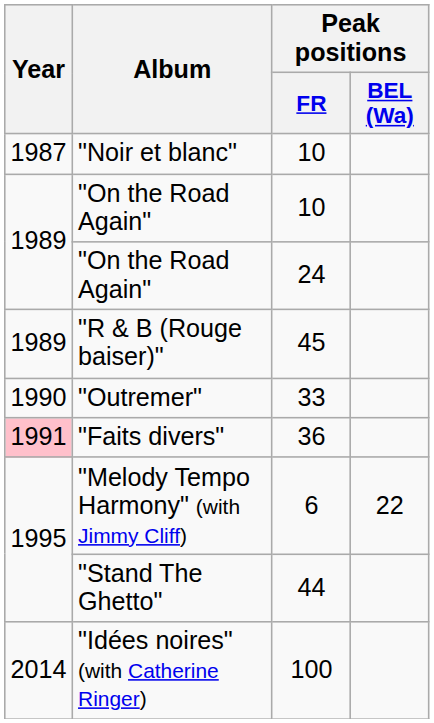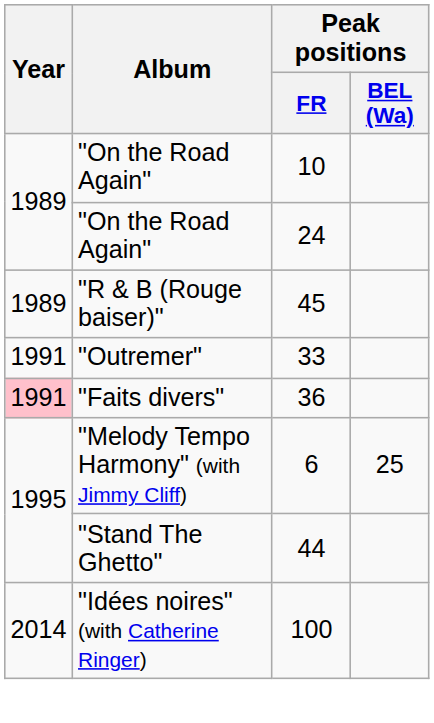 <table class="wikitable">
 <tr>
 <th rowspan="2" style="text-align:center; width:10px;">Year</th>
 <th rowspan="2" style="text-align:center; width:120px;">Album</th>
 <th colspan="2" style="text-align:center; width:30px;">Peak positions</th>
 </tr>
 <tr>
 <th scope="col" style="width:3em;font-size:90%;"><a href='#'>FR</a><br></th>
 <th scope="col" style="width:3em;font-size:90%;"><a href='#'>BEL <br>(Wa)</a><br></th>
-</tr>
-<tr>
-<td style="text-align:center;">1987</td>
-<td>"Noir et blanc"</td>
-<td style="text-align:center;">10</td>
-<td style="text-align:center;"></td>
 </tr>
 <tr>
 <td style="text-align:center;" rowspan="2">1989</td>
 <td>"On the Road Again"</td>
 <td style="text-align:center;">10</td>
 <td style="text-align:center;"></td>
 </tr>
 <tr>
 <td>"On the Road Again"</td>
 <td style="text-align:center;">24</td>
 <td style="text-align:center;"></td>
 </tr>
 <tr>
 <td style="text-align:center;">1989</td>
 <td>"R & B (Rouge baiser)"</td>
 <td style="text-align:center;">45</td>
 <td style="text-align:center;"></td>
 </tr>
 <tr>
-<td style="text-align:center;">1990</td>
+<td style="text-align:center;">1991</td>
 <td>"Outremer"</td>
 <td style="text-align:center;">33</td>
 <td style="text-align:center;"></td>
 </tr>
 <tr>
 <td style="background: pink; text-align:center;">1991</td>
 <td>"Faits divers"</td>
 <td style="text-align:center;">36</td>
 <td style="text-align:center;"></td>
 </tr>
 <tr>
 <td style="text-align:center;" rowspan="2">1995</td>
 <td>"Melody Tempo Harmony" <small>(with <a href='#'>Jimmy Cliff</a>)</small></td>
 <td style="text-align:center;">6</td>
-<td style="text-align:center;">22</td>
+<td style="text-align:center;">25</td>
 </tr>
 <tr>
 <td>"Stand The Ghetto"</td>
 <td style="text-align:center;">44</td>
 <td style="text-align:center;"></td>
 </tr>
 <tr>
 <td style="text-align:center;">2014</td>
 <td>"Idées noires"<br><small>(with <a href='#'>Catherine Ringer</a>)</small></td>
 <td style="text-align:center;">100</td>
 <td style="text-align:center;"></td>
 </tr>
 </table>
